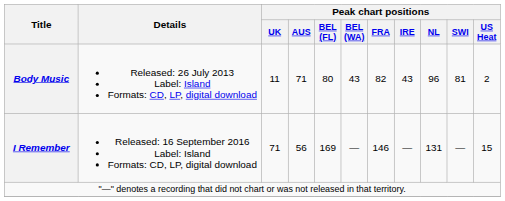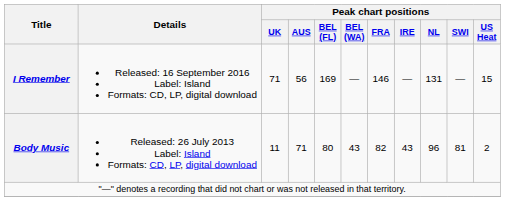 <table class="wikitable plainrowheaders" style="text-align:center;">
 <tr>
 <th scope="col" rowspan="2" style="width:7em;">Title</th>
 <th scope="col" rowspan="2" style="width:18em;">Details</th>
 <th scope="col" colspan="9">Peak chart positions</th>
 </tr>
 <tr>
 <th scope="col" style="width:2.5em;font-size:90%;"><a href='#'>UK</a><br></th>
 <th scope="col" style="width:2.5em;font-size:90%;"><a href='#'>AUS</a><br></th>
 <th scope="col" style="width:2.5em;font-size:90%;"><a href='#'>BEL<br>(FL)</a><br></th>
 <th scope="col" style="width:2.5em;font-size:90%;"><a href='#'>BEL<br>(WA)</a><br></th>
 <th scope="col" style="width:2.5em;font-size:90%;"><a href='#'>FRA</a><br></th>
 <th scope="col" style="width:2.5em;font-size:90%;"><a href='#'>IRE</a><br></th>
 <th scope="col" style="width:2.5em;font-size:90%;"><a href='#'>NL</a><br></th>
 <th scope="col" style="width:2.5em;font-size:90%;"><a href='#'>SWI</a><br></th>
 <th scope="col" style="width:2.5em;font-size:90%;"><a href='#'>US<br>Heat</a><br></th>
 </tr>
 <tr>
+<th scope="row"><em><a href='#'>I Remember</a></em></th>
+<td><br><ul><li>Released: 16 September 2016</li><li>Label: Island</li><li>Formats: CD, LP, digital download</li></ul></td>
+<td>71</td>
+<td>56</td>
+<td>169</td>
+<td>—</td>
+<td>146</td>
+<td>—</td>
+<td>131</td>
+<td>—</td>
+<td>15</td>
+</tr>
+<tr>
 <th scope="row"><em><a href='#'>Body Music</a></em></th>
 <td><br><ul><li>Released: 26 July 2013</li><li>Label: <a href='#'>Island</a></li><li>Formats: <a href='#'>CD</a>, <a href='#'>LP</a>, <a href='#'>digital download</a></li></ul></td>
 <td>11</td>
 <td>71</td>
 <td>80</td>
 <td>43</td>
 <td>82</td>
 <td>43</td>
 <td>96</td>
 <td>81</td>
 <td>2</td>
 </tr>
 <tr>
-<th scope="row"><em><a href='#'>I Remember</a></em></th>
-<td><br><ul><li>Released: 16 September 2016</li><li>Label: Island</li><li>Formats: CD, LP, digital download</li></ul></td>
-<td>71</td>
-<td>56</td>
-<td>169</td>
-<td>—</td>
-<td>146</td>
-<td>—</td>
-<td>131</td>
-<td>—</td>
-<td>15</td>
-</tr>
-<tr>
 <td colspan="11" style="font-size:90%">"—" denotes a recording that did not chart or was not released in that territory.</td>
 </tr>
 <tr>
 </tr>
 </table>
